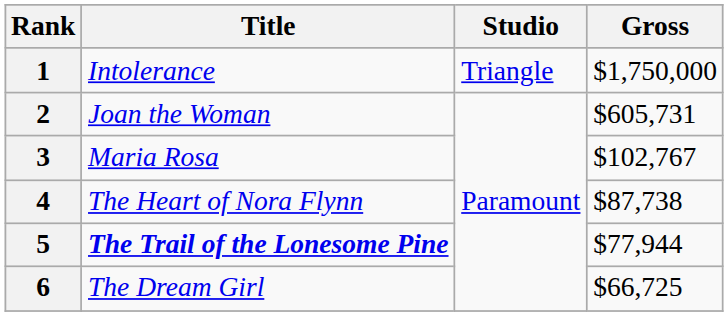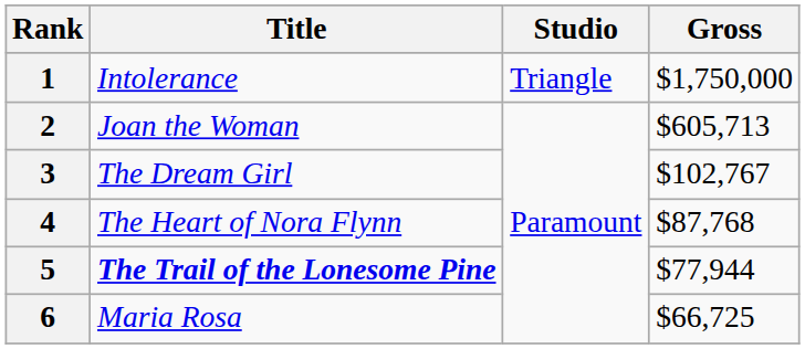 <table class="wikitable sortable" style="margin:auto; margin:auto;">
 <tr>
 <th>Rank</th>
 <th>Title</th>
 <th>Studio</th>
 <th>Gross</th>
 </tr>
 <tr>
 <th style="text-align:center;">1</th>
 <td><em><a href='#'>Intolerance</a></em></td>
 <td><a href='#'>Triangle</a></td>
 <td>$1,750,000</td>
 </tr>
 <tr>
 <th style="text-align:center;">2</th>
 <td><em><a href='#'>Joan the Woman</a></em></td>
 <td rowspan="5"><a href='#'>Paramount</a></td>
-<td>$605,731</td>
+<td>$605,713</td>
 </tr>
 <tr>
 <th style="text-align:center;">3</th>
-<td><em><a href='#'>Maria Rosa</a></em></td>
+<td><em><a href='#'>The Dream Girl</a></em></td>
 <td>$102,767</td>
 </tr>
 <tr>
 <th style="text-align:center;">4</th>
 <td><em><a href='#'>The Heart of Nora Flynn</a></em></td>
-<td>$87,738</td>
+<td>$87,768</td>
 </tr>
 <tr>
 <th style="text-align:center;">5</th>
 <td><strong><em><a href='#'>The Trail of the Lonesome Pine</a></em></strong></td>
 <td>$77,944</td>
 </tr>
 <tr>
 <th style="text-align:center;">6</th>
-<td><em><a href='#'>The Dream Girl</a></em></td>
+<td><em><a href='#'>Maria Rosa</a></em></td>
 <td>$66,725</td>
 </tr>
 </table>
